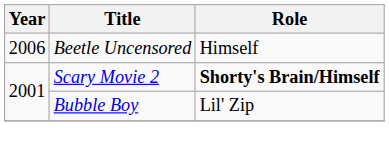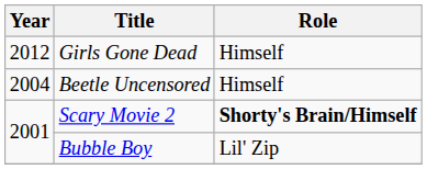 <table class="wikitable">
 <tr>
 <th>Year</th>
 <th>Title</th>
 <th>Role</th>
 </tr>
 <tr>
-<td>2006</td>
+<td rowspan=1>2012</td>
+<td><em>Girls Gone Dead</em></td>
+<td>Himself</td>
+</tr>
+<tr>
+<td>2004</td>
 <td><em>Beetle Uncensored</em></td>
 <td>Himself</td>
 </tr>
 <tr>
 <td rowspan=2>2001</td>
 <td><em><a href='#'>Scary Movie 2</a></em></td>
 <td><strong>Shorty's Brain/Himself</strong></td>
 </tr>
 <tr>
 <td><em><a href='#'>Bubble Boy</a></em></td>
 <td>Lil' Zip</td>
 </tr>
 <tr>
 </tr>
 </table>
